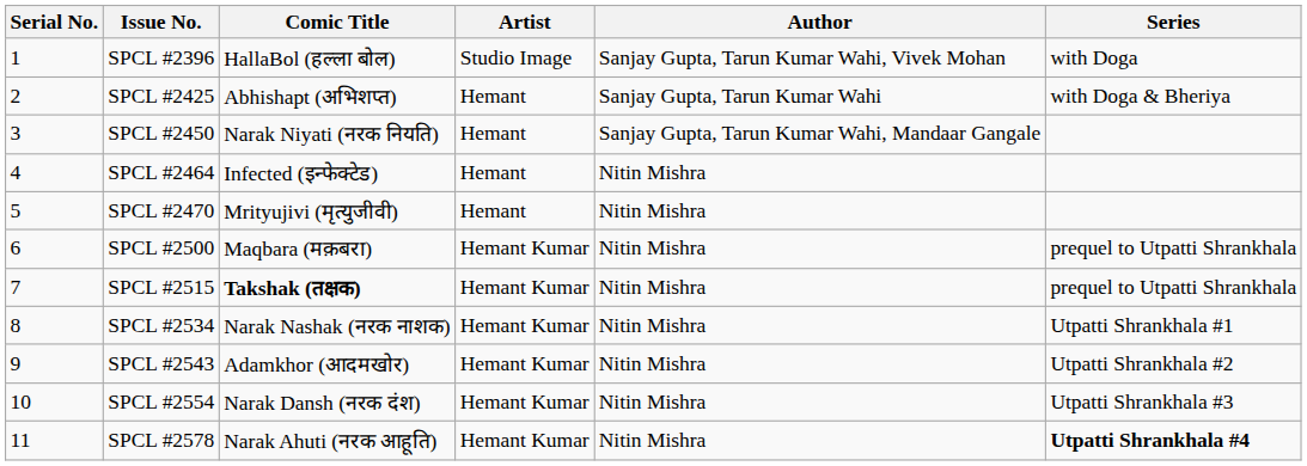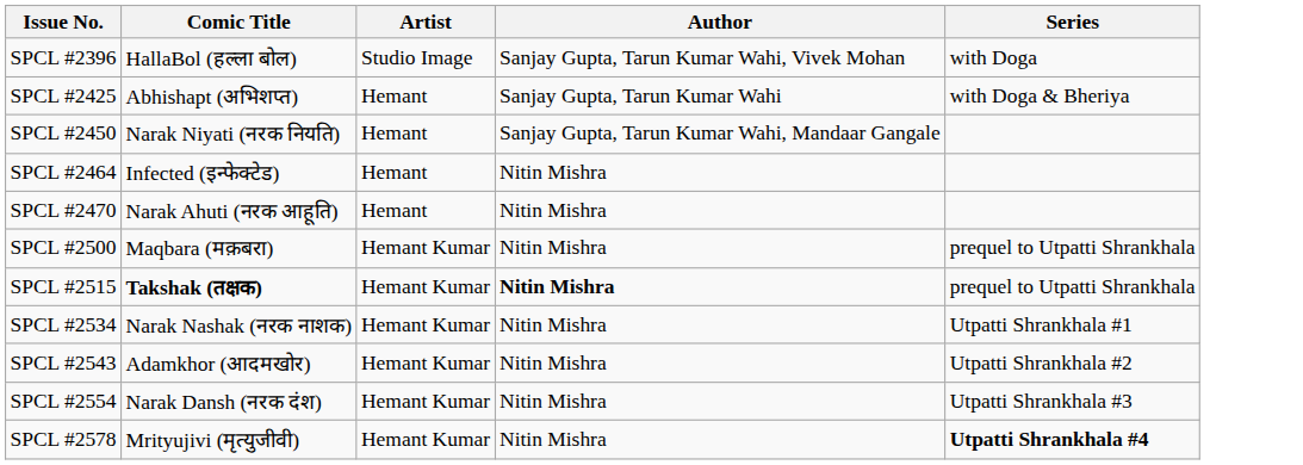 <table class="wikitable">
 <tr>
-<th>Serial No.</th>
 <th>Issue No.</th>
 <th>Comic Title</th>
 <th>Artist</th>
 <th>Author</th>
 <th>Series</th>
 </tr>
 <tr>
-<td>1</td>
 <td>SPCL #2396</td>
 <td>HallaBol (हल्ला बोल)</td>
 <td>Studio Image</td>
 <td>Sanjay Gupta, Tarun Kumar Wahi, Vivek Mohan</td>
 <td>with Doga</td>
 </tr>
 <tr>
-<td>2</td>
 <td>SPCL #2425</td>
 <td>Abhishapt (अभिशप्त)</td>
 <td>Hemant</td>
 <td>Sanjay Gupta, Tarun Kumar Wahi</td>
 <td>with Doga & Bheriya</td>
 </tr>
 <tr>
-<td>3</td>
 <td>SPCL #2450</td>
 <td>Narak Niyati (नरक नियति)</td>
 <td>Hemant</td>
 <td>Sanjay Gupta, Tarun Kumar Wahi, Mandaar Gangale</td>
 <td></td>
 </tr>
 <tr>
-<td>4</td>
 <td>SPCL #2464</td>
 <td>Infected (इन्फेक्टेड)</td>
 <td>Hemant</td>
 <td>Nitin Mishra</td>
 <td></td>
 </tr>
 <tr>
-<td>5</td>
 <td>SPCL #2470</td>
-<td>Mrityujivi (मृत्युजीवी)</td>
+<td>Narak Ahuti (नरक आहूति)</td>
 <td>Hemant</td>
 <td>Nitin Mishra</td>
 <td></td>
 </tr>
 <tr>
-<td>6</td>
 <td>SPCL #2500</td>
 <td>Maqbara (मक़बरा)</td>
 <td>Hemant Kumar</td>
 <td>Nitin Mishra</td>
 <td>prequel to Utpatti Shrankhala</td>
 </tr>
 <tr>
-<td>7</td>
 <td>SPCL #2515</td>
 <td><strong>Takshak (तक्षक)</strong></td>
 <td>Hemant Kumar</td>
-<td>Nitin  Mishra</td>
+<td><strong>Nitin  Mishra</strong></td>
 <td>prequel to Utpatti Shrankhala</td>
 </tr>
 <tr>
-<td>8</td>
 <td>SPCL #2534</td>
 <td>Narak Nashak (नरक नाशक)</td>
 <td>Hemant Kumar</td>
 <td>Nitin Mishra</td>
 <td>Utpatti Shrankhala #1</td>
 </tr>
 <tr>
-<td>9</td>
 <td>SPCL #2543</td>
 <td>Adamkhor (आदमखोर)</td>
 <td>Hemant Kumar</td>
 <td>Nitin Mishra</td>
 <td>Utpatti Shrankhala #2</td>
 </tr>
 <tr>
-<td>10</td>
 <td>SPCL #2554</td>
 <td>Narak Dansh (नरक दंश)</td>
 <td>Hemant Kumar</td>
 <td>Nitin Mishra</td>
 <td>Utpatti Shrankhala #3</td>
 </tr>
 <tr>
-<td>11</td>
 <td>SPCL #2578</td>
-<td>Narak Ahuti (नरक आहूति)</td>
+<td>Mrityujivi (मृत्युजीवी)</td>
 <td>Hemant Kumar</td>
 <td>Nitin Mishra</td>
 <td><strong>Utpatti Shrankhala #4</strong></td>
 </tr>
 </table>
